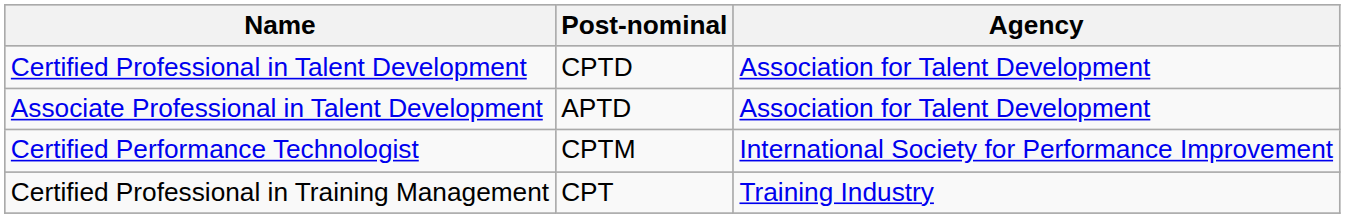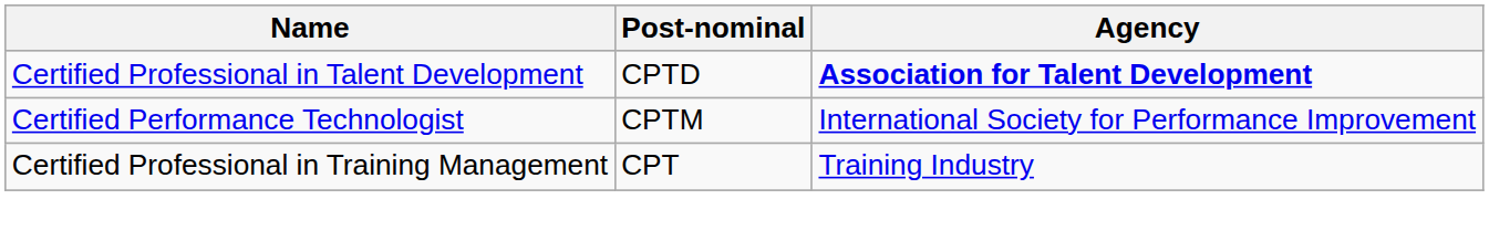 <table class="wikitable sortable">
 <tr>
 <th>Name</th>
 <th>Post-nominal</th>
 <th>Agency</th>
 </tr>
 <tr>
 <td><a href='#'>Certified Professional in Talent Development</a></td>
 <td>CPTD</td>
-<td><a href='#'>Association for Talent Development</a></td>
-</tr>
-<tr>
-<td><a href='#'>Associate Professional in Talent Development</a></td>
-<td>APTD</td>
-<td><a href='#'>Association for Talent Development</a></td>
+<td><strong><a href='#'>Association for Talent Development</a></strong></td>
 </tr>
 <tr>
 <td><a href='#'>Certified Performance Technologist</a></td>
 <td>CPTM</td>
 <td><a href='#'>International Society for Performance Improvement</a></td>
 </tr>
 <tr>
 <td>Certified Professional in Training Management</td>
 <td>CPT</td>
 <td><a href='#'>Training Industry</a></td>
 </tr>
 </table>
